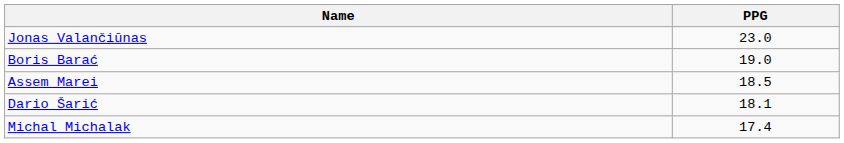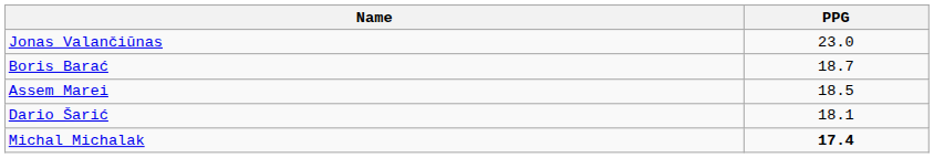 <table class=wikitable width="90%">
 <tr>
 <th width="80%">Name</th>
 <th width="20%">PPG</th>
 </tr>
 <tr>
 <td> <a href='#'>Jonas Valančiūnas</a></td>
 <td align=center>23.0</td>
 </tr>
 <tr>
 <td> <a href='#'>Boris Barać</a></td>
-<td align=center>19.0</td>
+<td align=center>18.7</td>
 </tr>
 <tr>
 <td> <a href='#'>Assem Marei</a></td>
 <td align=center>18.5</td>
 </tr>
 <tr>
 <td> <a href='#'>Dario Šarić</a></td>
 <td align=center>18.1</td>
 </tr>
 <tr>
 <td> <a href='#'>Michal Michalak</a></td>
-<td align=center>17.4</td>
+<td align=center><strong>17.4</strong></td>
 </tr>
 </table>
